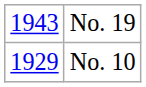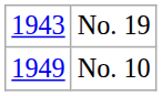 <table class="wikitable" style="text-align:center; background:white;">
 <tr>
 <td><a href='#'>1943</a></td>
 <td>No. 19</td>
 </tr>
 <tr>
-<td><a href='#'>1929</a></td>
+<td><a href='#'>1949</a></td>
 <td>No. 10</td>
 </tr>
 </table>
